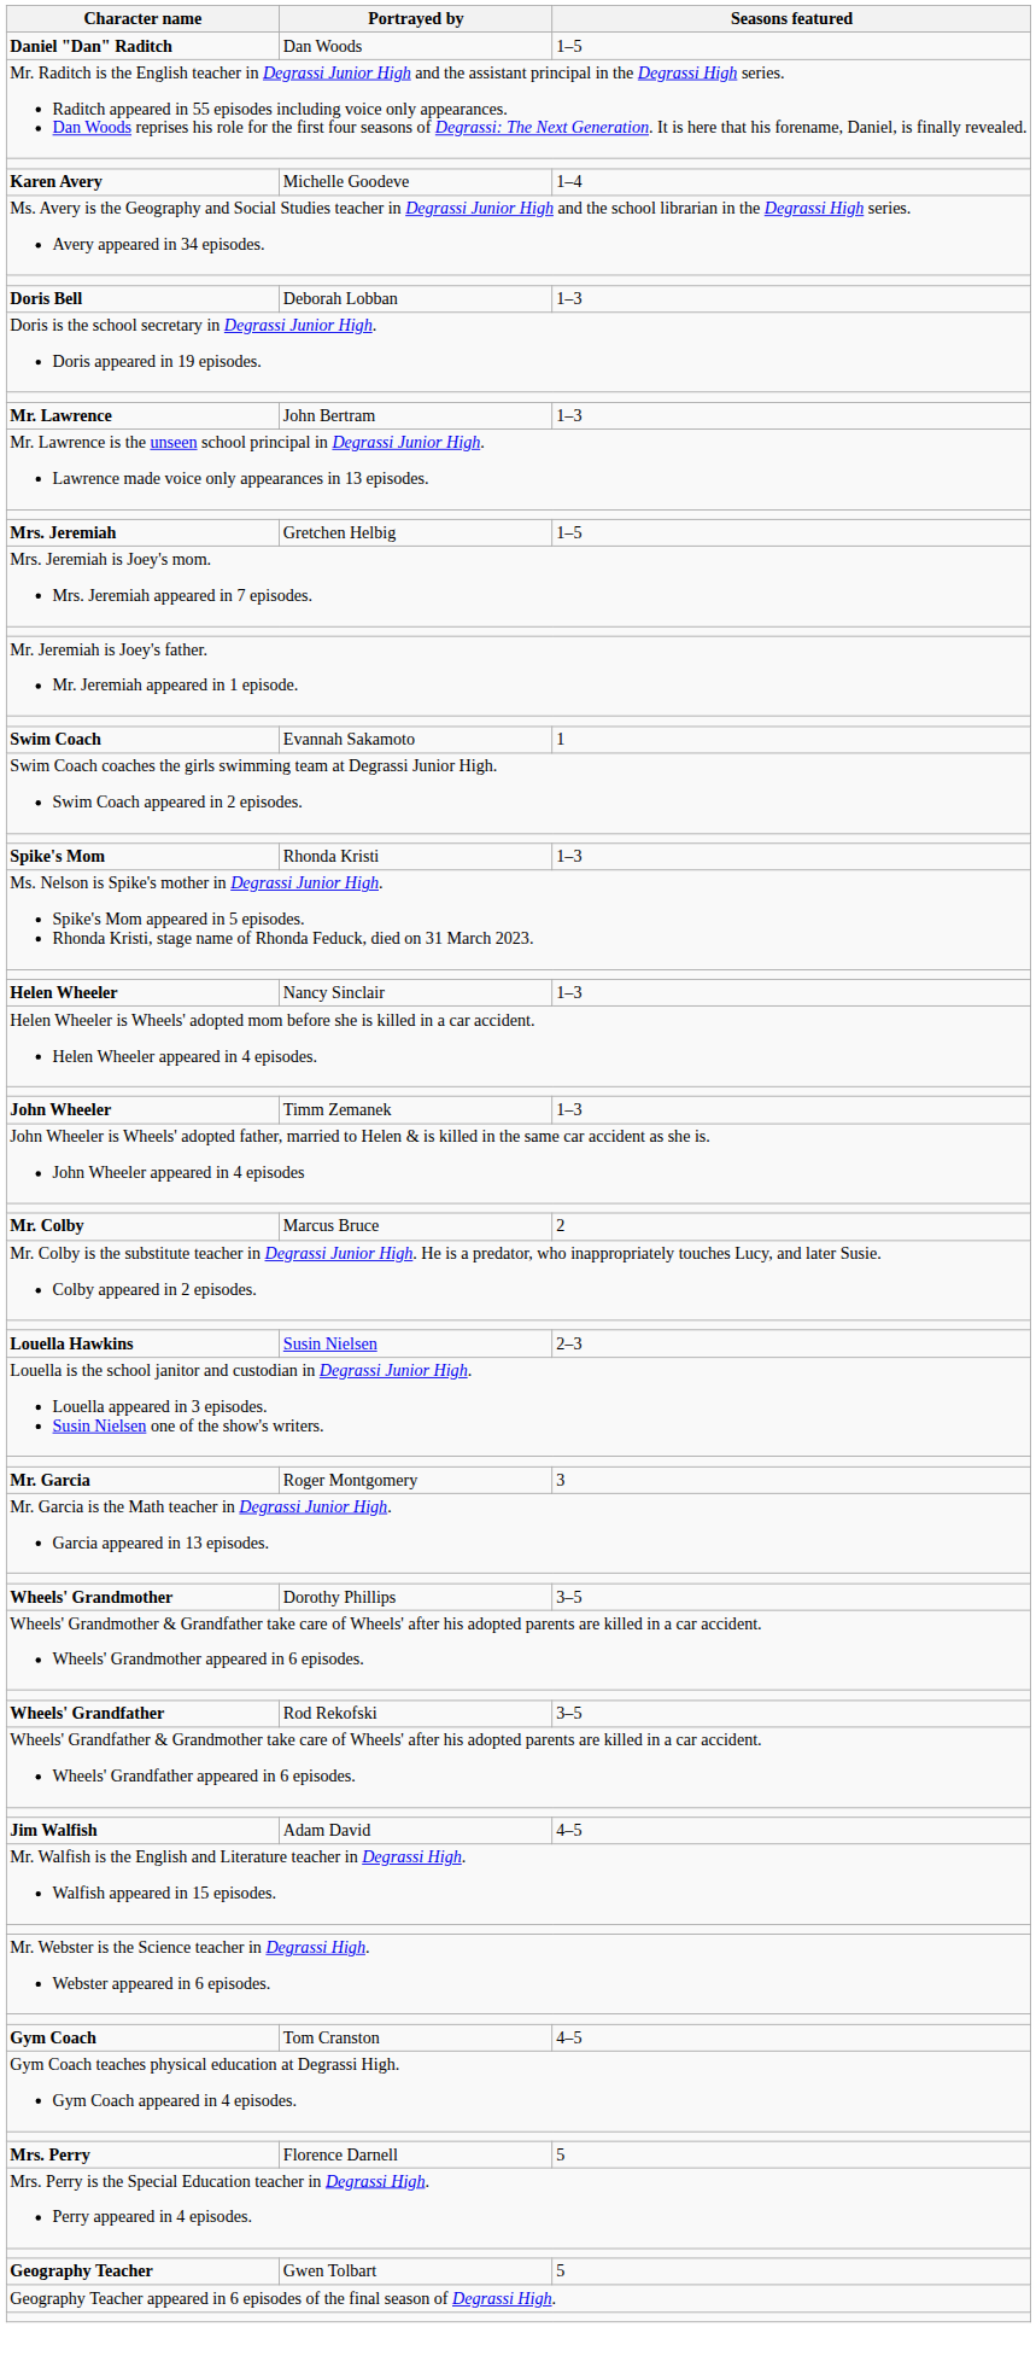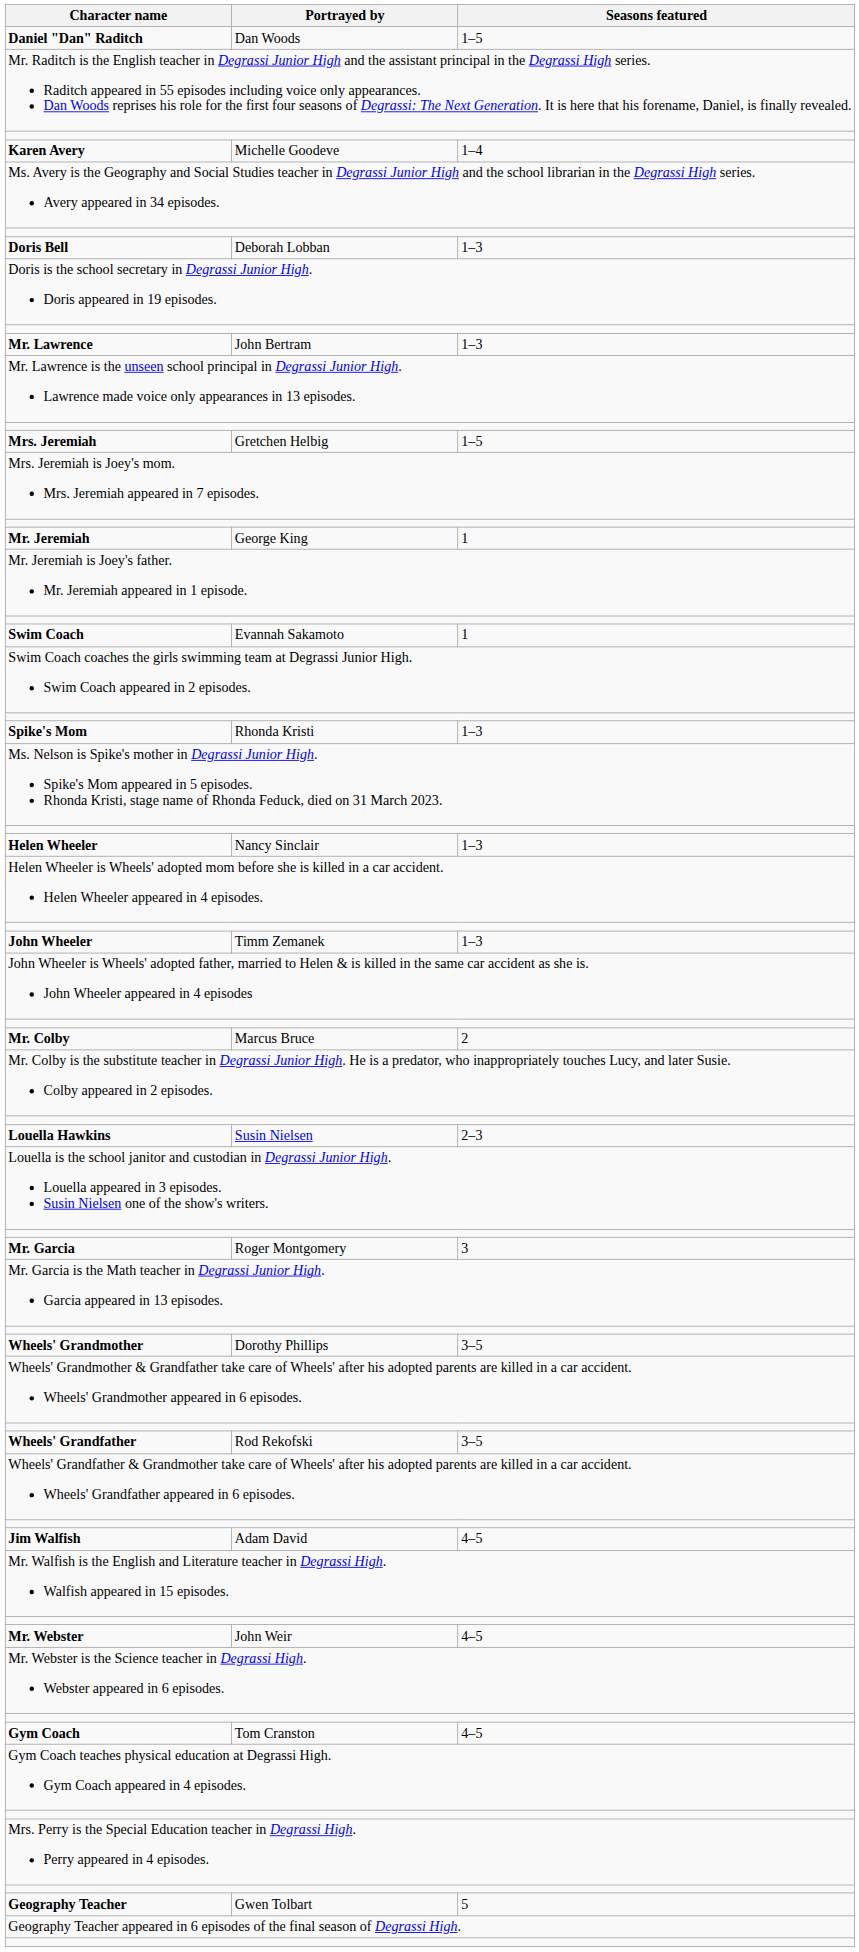 <table class="wikitable" style="margin:auto;">
 <tr>
 <th style="width:250px;">Character name</th>
 <th style="width:250px;">Portrayed by</th>
 <th>Seasons featured</th>
 </tr>
 <tr>
 <td><strong>Daniel "Dan" Raditch</strong></td>
 <td>Dan Woods</td>
 <td>1–5</td>
 </tr>
 <tr>
 <td colspan="3">Mr. Raditch is the English teacher in <em><a href='#'>Degrassi Junior High</a></em> and the assistant principal in the <em><a href='#'>Degrassi High</a></em> series.<br><ul><li>Raditch appeared in 55 episodes including voice only appearances.</li><li><a href='#'>Dan Woods</a> reprises his role for the first four seasons of <em><a href='#'>Degrassi: The Next Generation</a></em>. It is here that his forename, Daniel, is finally revealed.</li></ul></td>
 </tr>
 <tr>
 <td colspan="3" style="height:2px;;"></td>
 </tr>
 <tr>
 <td><strong>Karen Avery</strong></td>
 <td>Michelle Goodeve</td>
 <td>1–4</td>
 </tr>
 <tr>
 <td colspan="3">Ms. Avery is the Geography and Social Studies teacher in <em><a href='#'>Degrassi Junior High</a></em> and the school librarian in the <em><a href='#'>Degrassi High</a></em> series.<br><ul><li>Avery appeared in 34 episodes.</li></ul></td>
 </tr>
 <tr>
 <td colspan="3" style="height:2px;;"></td>
 </tr>
 <tr>
 <td><strong>Doris Bell</strong></td>
 <td>Deborah Lobban</td>
 <td>1–3</td>
 </tr>
 <tr>
 <td colspan="3">Doris is the school secretary in <em><a href='#'>Degrassi Junior High</a></em>.<br><ul><li>Doris appeared in 19 episodes.</li></ul></td>
 </tr>
 <tr>
 <td colspan="3" style="height:2px;;"></td>
 </tr>
 <tr>
 <td><strong>Mr. Lawrence</strong></td>
 <td>John Bertram</td>
 <td>1–3</td>
 </tr>
 <tr>
 <td colspan="3">Mr. Lawrence is the <a href='#'>unseen</a> school principal in <em><a href='#'>Degrassi Junior High</a></em>.<br><ul><li>Lawrence made voice only appearances in 13 episodes.</li></ul></td>
 </tr>
 <tr>
 <td colspan="3" style="height:2px;;"></td>
 </tr>
 <tr>
 <td><strong>Mrs. Jeremiah</strong></td>
 <td>Gretchen Helbig</td>
 <td>1–5</td>
 </tr>
 <tr>
 <td colspan="3">Mrs. Jeremiah is Joey's mom.<br><ul><li>Mrs. Jeremiah appeared in 7 episodes.</li></ul></td>
 </tr>
 <tr>
 <td colspan="3" style="height:2px;;"></td>
+</tr>
+<tr>
+<td><strong>Mr. Jeremiah</strong></td>
+<td>George King</td>
+<td>1</td>
 </tr>
 <tr>
 <td colspan="3">Mr. Jeremiah is Joey's father.<br><ul><li>Mr. Jeremiah appeared in 1 episode.</li></ul></td>
 </tr>
 <tr>
 <td colspan="3" style="height:2px;;"></td>
 </tr>
 <tr>
 <td><strong>Swim Coach</strong></td>
 <td>Evannah Sakamoto</td>
 <td>1</td>
 </tr>
 <tr>
 <td colspan="3">Swim Coach coaches the girls swimming team at Degrassi Junior High.<br><ul><li>Swim Coach appeared in 2 episodes.</li></ul></td>
 </tr>
 <tr>
 <td colspan="3" style="height:2px;;"></td>
 </tr>
 <tr>
 <td><strong>Spike's Mom</strong></td>
 <td>Rhonda Kristi</td>
 <td>1–3</td>
 </tr>
 <tr>
 <td colspan="3">Ms. Nelson is Spike's mother in <em><a href='#'>Degrassi Junior High</a></em>.<br><ul><li>Spike's Mom appeared in 5 episodes.</li><li>Rhonda Kristi, stage name of Rhonda Feduck, died on 31 March 2023.</li></ul></td>
 </tr>
 <tr>
 <td colspan="3" style="height:2px;;"></td>
 </tr>
 <tr>
 <td><strong>Helen Wheeler</strong></td>
 <td>Nancy Sinclair</td>
 <td>1–3</td>
 </tr>
 <tr>
 <td colspan="3">Helen Wheeler is Wheels' adopted mom before she is killed in a car accident.<br><ul><li>Helen Wheeler appeared in 4 episodes.</li></ul></td>
 </tr>
 <tr>
 <td colspan="3" style="height:2px;;"></td>
 </tr>
 <tr>
 <td><strong>John Wheeler</strong></td>
 <td>Timm Zemanek</td>
 <td>1–3</td>
 </tr>
 <tr>
 <td colspan="3">John Wheeler is Wheels' adopted father, married to Helen & is killed in the same car accident as she is.<br><ul><li>John Wheeler appeared in 4 episodes</li></ul></td>
 </tr>
 <tr>
 <td colspan="3" style="height:2px;;"></td>
 </tr>
 <tr>
 <td><strong>Mr. Colby</strong></td>
 <td>Marcus Bruce</td>
 <td>2</td>
 </tr>
 <tr>
 <td colspan="3">Mr. Colby is the substitute teacher in <em><a href='#'>Degrassi Junior High</a></em>. He is a predator, who inappropriately touches Lucy, and later Susie.<br><ul><li>Colby appeared in 2 episodes.</li></ul></td>
 </tr>
 <tr>
 <td colspan="3" style="height:2px;;"></td>
 </tr>
 <tr>
 <td><strong>Louella Hawkins</strong></td>
 <td><a href='#'>Susin Nielsen</a></td>
 <td>2–3</td>
 </tr>
 <tr>
 <td colspan="3">Louella is the school janitor and custodian in <em><a href='#'>Degrassi Junior High</a></em>.<br><ul><li>Louella appeared in 3 episodes.</li><li><a href='#'>Susin Nielsen</a> one of the show's writers.</li></ul></td>
 </tr>
 <tr>
 <td colspan="3" style="height:2px;;"></td>
 </tr>
 <tr>
 <td><strong>Mr. Garcia</strong></td>
 <td>Roger Montgomery</td>
 <td>3</td>
 </tr>
 <tr>
 <td colspan="3">Mr. Garcia is the Math teacher in <em><a href='#'>Degrassi Junior High</a></em>.<br><ul><li>Garcia appeared in 13 episodes.</li></ul></td>
 </tr>
 <tr>
 <td colspan="3" style="height:2px;;"></td>
 </tr>
 <tr>
 <td><strong>Wheels' Grandmother</strong></td>
 <td>Dorothy Phillips</td>
 <td>3–5</td>
 </tr>
 <tr>
 <td colspan="3">Wheels' Grandmother & Grandfather take care of Wheels' after his adopted parents are killed in a car accident.<br><ul><li>Wheels' Grandmother appeared in 6 episodes.</li></ul></td>
 </tr>
 <tr>
 <td colspan="3" style="height:2px;;"></td>
 </tr>
 <tr>
 <td><strong>Wheels' Grandfather</strong></td>
 <td>Rod Rekofski</td>
 <td>3–5</td>
 </tr>
 <tr>
 <td colspan="3">Wheels' Grandfather & Grandmother take care of Wheels' after his adopted parents are killed in a car accident.<br><ul><li>Wheels' Grandfather appeared in 6 episodes.</li></ul></td>
 </tr>
 <tr>
 <td colspan="3" style="height:2px;;"></td>
 </tr>
 <tr>
 <td><strong>Jim Walfish</strong></td>
 <td>Adam David</td>
 <td>4–5</td>
 </tr>
 <tr>
 <td colspan="3">Mr. Walfish is the English and Literature teacher in <em><a href='#'>Degrassi High</a></em>.<br><ul><li>Walfish appeared in 15 episodes.</li></ul></td>
 </tr>
 <tr>
 <td colspan="3" style="height:2px;;"></td>
 </tr>
 <tr>
+<td><strong>Mr. Webster</strong></td>
+<td>John Weir</td>
+<td>4–5</td>
+</tr>
+<tr>
 <td colspan="3">Mr. Webster is the Science teacher in <em><a href='#'>Degrassi High</a></em>.<br><ul><li>Webster appeared in 6 episodes.</li></ul></td>
 </tr>
 <tr>
 <td colspan="3" style="height:2px;;"></td>
 </tr>
 <tr>
 <td><strong>Gym Coach</strong></td>
 <td>Tom Cranston</td>
 <td>4–5</td>
 </tr>
 <tr>
 <td colspan="3">Gym Coach teaches physical education at Degrassi High.<br><ul><li>Gym Coach appeared in 4 episodes.</li></ul></td>
 </tr>
 <tr>
 <td colspan="3" style="height:2px;;"></td>
-</tr>
-<tr>
-<td><strong>Mrs. Perry</strong></td>
-<td>Florence Darnell</td>
-<td>5</td>
 </tr>
 <tr>
 <td colspan="3">Mrs. Perry is the Special Education teacher in <em><a href='#'>Degrassi High</a></em>.<br><ul><li>Perry appeared in 4 episodes.</li></ul></td>
 </tr>
 <tr>
 <td colspan="3" style="height:2px;;"></td>
 </tr>
 <tr>
 <td><strong>Geography Teacher</strong></td>
 <td>Gwen Tolbart</td>
 <td>5</td>
 </tr>
 <tr>
 <td colspan="3">Geography Teacher appeared in 6 episodes of the final season of <em><a href='#'>Degrassi High</a></em>.</td>
 </tr>
 <tr>
 <td colspan="3" style="height:2px;;"></td>
 </tr>
 </table>
